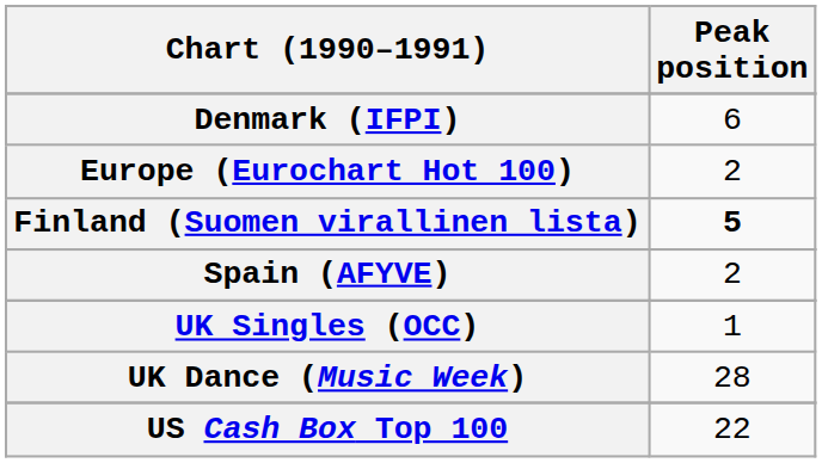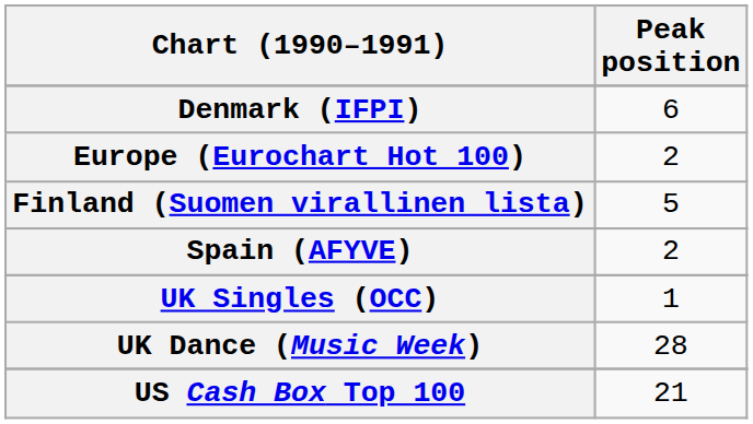 <table class="wikitable sortable plainrowheaders" style="text-align:center">
 <tr>
 <th>Chart (1990–1991)</th>
 <th>Peak<br>position</th>
 </tr>
 <tr>
 </tr>
 <tr>
 </tr>
 <tr>
 </tr>
 <tr>
 </tr>
 <tr>
 <th scope="row">Denmark (<a href='#'>IFPI</a>)</th>
 <td>6</td>
 </tr>
 <tr>
 <th scope="row">Europe (<a href='#'>Eurochart Hot 100</a>)</th>
 <td>2</td>
 </tr>
 <tr>
 <th scope="row">Finland (<a href='#'>Suomen virallinen lista</a>)</th>
-<td><strong>5</strong></td>
+<td>5</td>
 </tr>
 <tr>
 </tr>
 <tr>
 </tr>
 <tr>
 </tr>
 <tr>
 </tr>
 <tr>
 </tr>
 <tr>
 </tr>
 <tr>
 <th scope="row">Spain (<a href='#'>AFYVE</a>)</th>
 <td>2</td>
 </tr>
 <tr>
 </tr>
 <tr>
 </tr>
 <tr>
 <th scope="row"><a href='#'>UK Singles</a> (<a href='#'>OCC</a>)</th>
 <td>1</td>
 </tr>
 <tr>
 <th scope="row">UK Dance (<em><a href='#'>Music Week</a></em>)</th>
 <td>28</td>
 </tr>
 <tr>
 </tr>
 <tr>
 <th scope="row">US <a href='#'><em>Cash Box</em> Top 100</a></th>
-<td>22</td>
+<td>21</td>
 </tr>
 </table>
